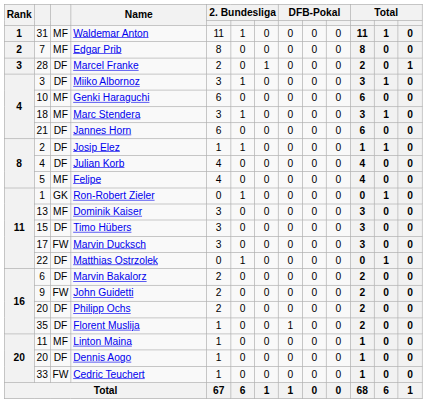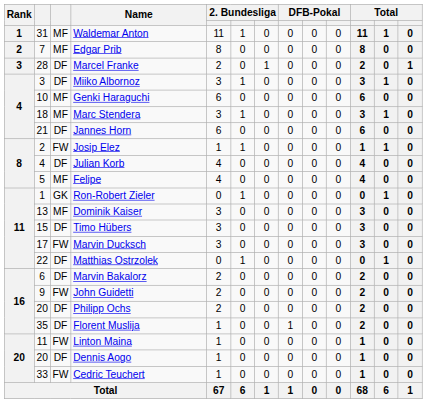 <table class="wikitable" style="text-align:center;">
 <tr>
 <th rowspan=2>Rank</th>
 <th rowspan=2></th>
 <th rowspan=2></th>
 <th rowspan=2 width=205>Name</th>
 <th colspan=3 width=90>2. Bundesliga</th>
 <th colspan=3 width=90>DFB-Pokal</th>
 <th colspan=3 width=90>Total</th>
 </tr>
 <tr>
 <th width=30></th>
 <th width=30></th>
 <th width=30></th>
 <th width=30></th>
 <th width=30></th>
 <th width=30></th>
 <th width=30></th>
 <th width=30></th>
 <th width=30></th>
 </tr>
 <tr>
 <th>1</th>
 <td>31</td>
 <td>MF</td>
 <td align="left"> <a href='#'>Waldemar Anton</a></td>
 <td>11</td>
 <td>1</td>
 <td>0</td>
 <td>0</td>
 <td>0</td>
 <td>0</td>
 <th>11</th>
 <th>1</th>
 <th>0</th>
 </tr>
 <tr>
 <th>2</th>
 <td>7</td>
 <td>MF</td>
 <td align="left"> <a href='#'>Edgar Prib</a></td>
 <td>8</td>
 <td>0</td>
 <td>0</td>
 <td>0</td>
 <td>0</td>
 <td>0</td>
 <th>8</th>
 <th>0</th>
 <th>0</th>
 </tr>
 <tr>
 <th>3</th>
 <td>28</td>
 <td>DF</td>
 <td align="left"> <a href='#'>Marcel Franke</a></td>
 <td>2</td>
 <td>0</td>
 <td>1</td>
 <td>0</td>
 <td>0</td>
 <td>0</td>
 <th>2</th>
 <th>0</th>
 <th>1</th>
 </tr>
 <tr>
 <th rowspan=4>4</th>
 <td>3</td>
 <td>DF</td>
 <td align="left"> <a href='#'>Miiko Albornoz</a></td>
 <td>3</td>
 <td>1</td>
 <td>0</td>
 <td>0</td>
 <td>0</td>
 <td>0</td>
 <th>3</th>
 <th>1</th>
 <th>0</th>
 </tr>
 <tr>
 <td>10</td>
 <td>MF</td>
 <td align="left"> <a href='#'>Genki Haraguchi</a></td>
 <td>6</td>
 <td>0</td>
 <td>0</td>
 <td>0</td>
 <td>0</td>
 <td>0</td>
 <th>6</th>
 <th>0</th>
 <th>0</th>
 </tr>
 <tr>
 <td>18</td>
 <td>MF</td>
 <td align="left"> <a href='#'>Marc Stendera</a></td>
 <td>3</td>
 <td>1</td>
 <td>0</td>
 <td>0</td>
 <td>0</td>
 <td>0</td>
 <th>3</th>
 <th>1</th>
 <th>0</th>
 </tr>
 <tr>
 <td>21</td>
 <td>DF</td>
 <td align="left"> <a href='#'>Jannes Horn</a></td>
 <td>6</td>
 <td>0</td>
 <td>0</td>
 <td>0</td>
 <td>0</td>
 <td>0</td>
 <th>6</th>
 <th>0</th>
 <th>0</th>
 </tr>
 <tr>
 <th rowspan=3>8</th>
 <td>2</td>
-<td>DF</td>
+<td>FW</td>
 <td align="left"> <a href='#'>Josip Elez</a></td>
 <td>1</td>
 <td>1</td>
 <td>0</td>
 <td>0</td>
 <td>0</td>
 <td>0</td>
 <th>1</th>
 <th>1</th>
 <th>0</th>
 </tr>
 <tr>
 <td>4</td>
 <td>DF</td>
 <td align="left"> <a href='#'>Julian Korb</a></td>
 <td>4</td>
 <td>0</td>
 <td>0</td>
 <td>0</td>
 <td>0</td>
 <td>0</td>
 <th>4</th>
 <th>0</th>
 <th>0</th>
 </tr>
 <tr>
 <td>5</td>
 <td>MF</td>
 <td align="left"> <a href='#'>Felipe</a></td>
 <td>4</td>
 <td>0</td>
 <td>0</td>
 <td>0</td>
 <td>0</td>
 <td>0</td>
 <th>4</th>
 <th>0</th>
 <th>0</th>
 </tr>
 <tr>
 <th rowspan=5>11</th>
 <td>1</td>
 <td>GK</td>
 <td align="left"> <a href='#'>Ron-Robert Zieler</a></td>
 <td>0</td>
 <td>1</td>
 <td>0</td>
 <td>0</td>
 <td>0</td>
 <td>0</td>
 <th>0</th>
 <th>1</th>
 <th>0</th>
 </tr>
 <tr>
 <td>13</td>
 <td>MF</td>
 <td align="left"> <a href='#'>Dominik Kaiser</a></td>
 <td>3</td>
 <td>0</td>
 <td>0</td>
 <td>0</td>
 <td>0</td>
 <td>0</td>
 <th>3</th>
 <th>0</th>
 <th>0</th>
 </tr>
 <tr>
 <td>15</td>
 <td>DF</td>
 <td align="left"> <a href='#'>Timo Hübers</a></td>
 <td>3</td>
 <td>0</td>
 <td>0</td>
 <td>0</td>
 <td>0</td>
 <td>0</td>
 <th>3</th>
 <th>0</th>
 <th>0</th>
 </tr>
 <tr>
 <td>17</td>
 <td>FW</td>
 <td align="left"> <a href='#'>Marvin Ducksch</a></td>
 <td>3</td>
 <td>0</td>
 <td>0</td>
 <td>0</td>
 <td>0</td>
 <td>0</td>
 <th>3</th>
 <th>0</th>
 <th>0</th>
 </tr>
 <tr>
 <td>22</td>
 <td>DF</td>
 <td align="left"> <a href='#'>Matthias Ostrzolek</a></td>
 <td>0</td>
 <td>1</td>
 <td>0</td>
 <td>0</td>
 <td>0</td>
 <td>0</td>
 <th>0</th>
 <th>1</th>
 <th>0</th>
 </tr>
 <tr>
 <th rowspan=4>16</th>
 <td>6</td>
 <td>DF</td>
 <td align="left"> <a href='#'>Marvin Bakalorz</a></td>
 <td>2</td>
 <td>0</td>
 <td>0</td>
 <td>0</td>
 <td>0</td>
 <td>0</td>
 <th>2</th>
 <th>0</th>
 <th>0</th>
 </tr>
 <tr>
 <td>9</td>
 <td>FW</td>
 <td align="left"> <a href='#'>John Guidetti</a></td>
 <td>2</td>
 <td>0</td>
 <td>0</td>
 <td>0</td>
 <td>0</td>
 <td>0</td>
 <th>2</th>
 <th>0</th>
 <th>0</th>
 </tr>
 <tr>
 <td>20</td>
 <td>DF</td>
 <td align="left"> <a href='#'>Philipp Ochs</a></td>
 <td>2</td>
 <td>0</td>
 <td>0</td>
 <td>0</td>
 <td>0</td>
 <td>0</td>
 <th>2</th>
 <th>0</th>
 <th>0</th>
 </tr>
 <tr>
 <td>35</td>
 <td>DF</td>
 <td align="left"> <a href='#'>Florent Muslija</a></td>
 <td>1</td>
 <td>0</td>
 <td>0</td>
 <td>1</td>
 <td>0</td>
 <td>0</td>
 <th>2</th>
 <th>0</th>
 <th>0</th>
 </tr>
 <tr>
 <th rowspan=3>20</th>
 <td>11</td>
-<td>MF</td>
+<td>FW</td>
 <td align="left"> <a href='#'>Linton Maina</a></td>
 <td>1</td>
 <td>0</td>
 <td>0</td>
 <td>0</td>
 <td>0</td>
 <td>0</td>
 <th>1</th>
 <th>0</th>
 <th>0</th>
 </tr>
 <tr>
 <td>20</td>
 <td>DF</td>
 <td align="left"> <a href='#'>Dennis Aogo</a></td>
 <td>1</td>
 <td>0</td>
 <td>0</td>
 <td>0</td>
 <td>0</td>
 <td>0</td>
 <th>1</th>
 <th>0</th>
 <th>0</th>
 </tr>
 <tr>
 <td>33</td>
 <td>FW</td>
 <td align="left"> <a href='#'>Cedric Teuchert</a></td>
 <td>1</td>
 <td>0</td>
 <td>0</td>
 <td>0</td>
 <td>0</td>
 <td>0</td>
 <th>1</th>
 <th>0</th>
 <th>0</th>
 </tr>
 <tr>
 <th colspan="4">Total</th>
 <th>67</th>
 <th>6</th>
 <th>1</th>
 <th>1</th>
 <th>0</th>
 <th>0</th>
 <th>68</th>
 <th>6</th>
 <th>1</th>
 </tr>
 </table>
